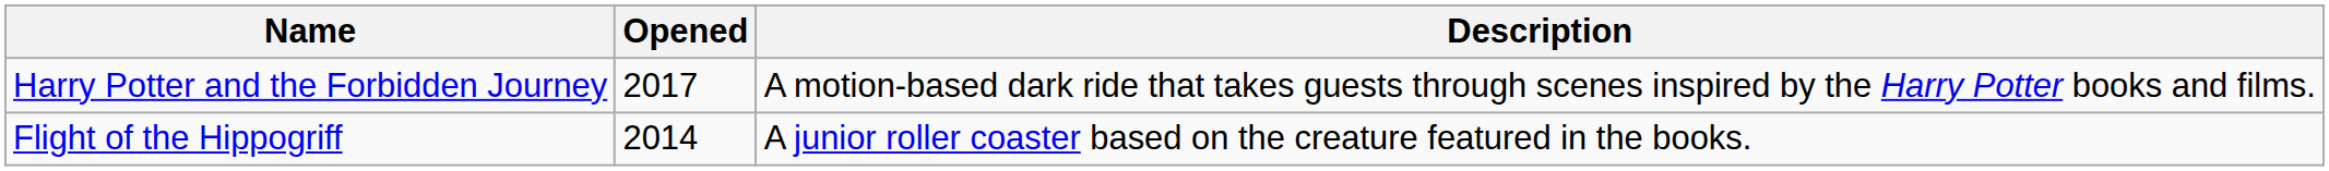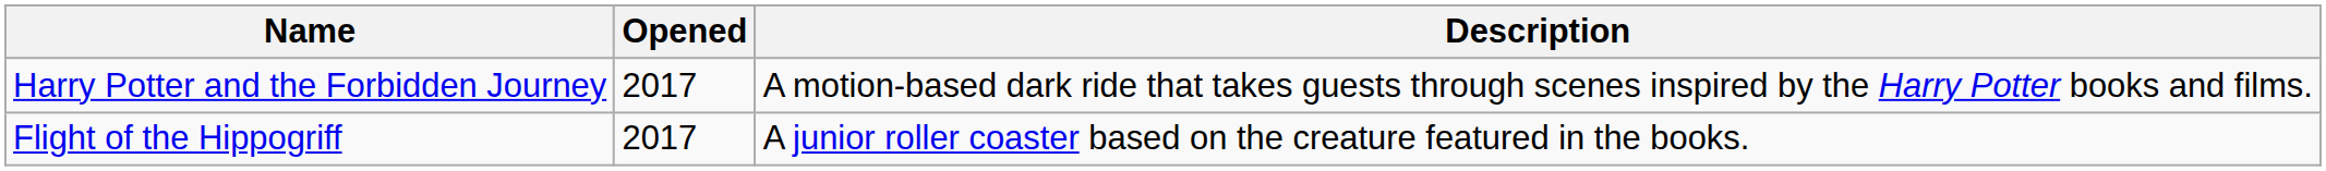 <table class="wikitable">
 <tr>
 <th>Name</th>
 <th>Opened</th>
 <th>Description</th>
 </tr>
 <tr>
 <td><a href='#'>Harry Potter and the Forbidden Journey</a></td>
 <td>2017</td>
 <td>A motion-based dark ride that takes guests through scenes inspired by the <em><a href='#'>Harry Potter</a></em> books and films.</td>
 </tr>
 <tr>
 <td><a href='#'>Flight of the Hippogriff</a></td>
-<td>2014</td>
+<td>2017</td>
 <td>A <a href='#'>junior roller coaster</a> based on the creature featured in the books.</td>
 </tr>
 </table>
